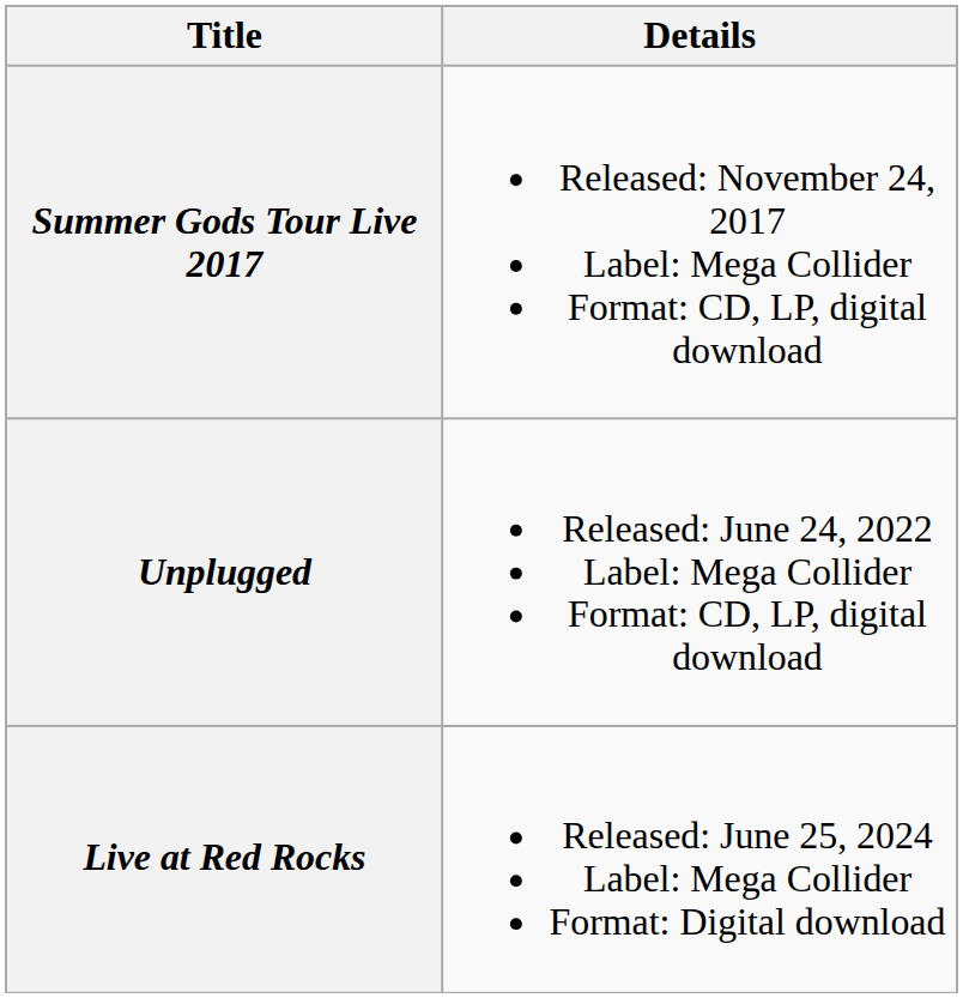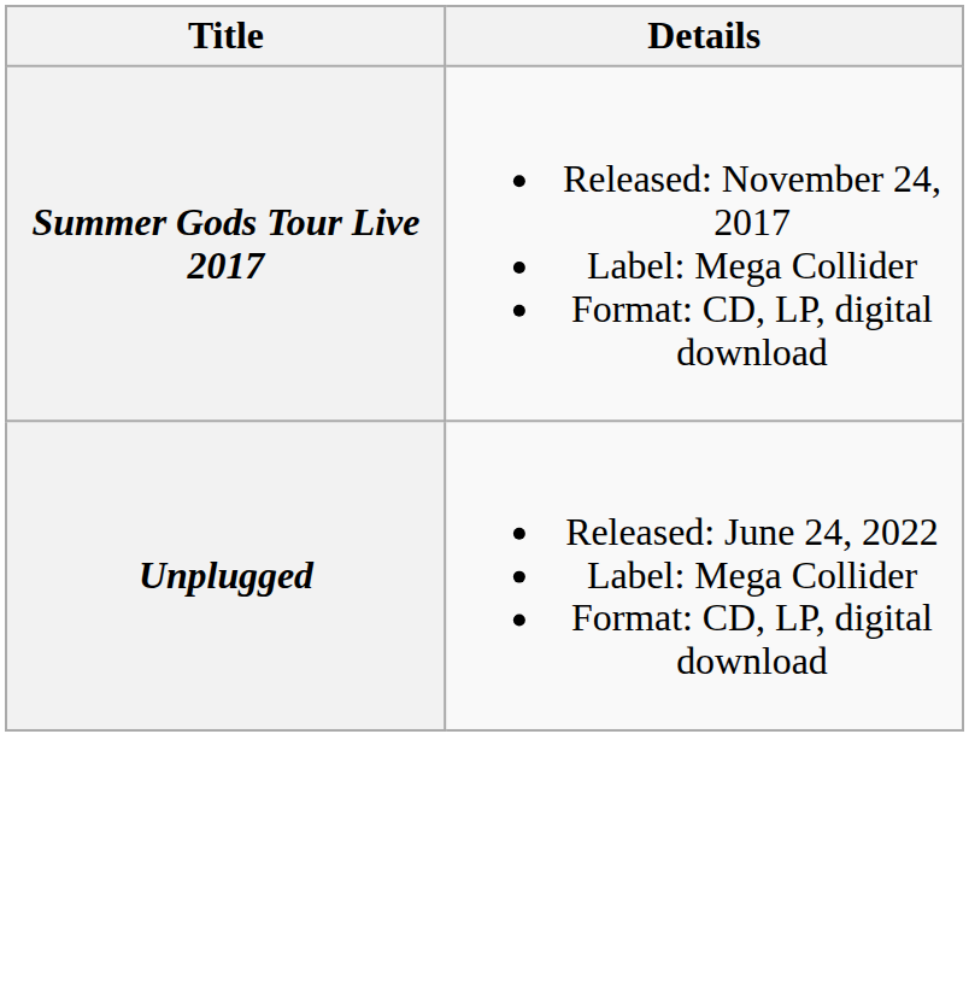 <table class="wikitable plainrowheaders" style="text-align:center;" border="1">
 <tr>
 <th scope="col" style="width:11em;">Title</th>
 <th scope="col" style="width:13em;">Details</th>
 </tr>
 <tr>
 <th scope="row"><em>Summer Gods Tour Live 2017</em></th>
 <td><br><ul><li>Released: November 24, 2017</li><li>Label: Mega Collider</li><li>Format: CD, LP, digital download</li></ul></td>
 </tr>
 <tr>
 <th scope="row"><em>Unplugged</em></th>
 <td><br><ul><li>Released: June 24, 2022</li><li>Label: Mega Collider</li><li>Format: CD, LP, digital download</li></ul></td>
 </tr>
-<tr>
-<th scope="row"><em>Live at Red Rocks</em></th>
-<td><br><ul><li>Released: June 25, 2024</li><li>Label: Mega Collider</li><li>Format: Digital download</li></ul></td>
-</tr>
 </table>
